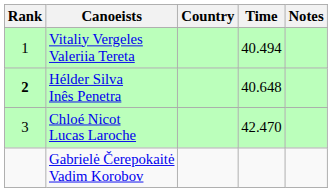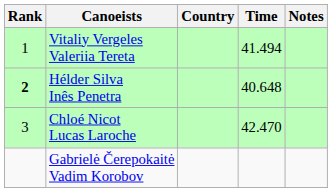 <table class="wikitable" style="text-align:center">
 <tr>
 <th>Rank</th>
 <th>Canoeists</th>
 <th>Country</th>
 <th>Time</th>
 <th>Notes</th>
 </tr>
 <tr bgcolor=bbffbb>
 <td>1</td>
 <td align=left><a href='#'>Vitaliy Vergeles</a><br><a href='#'>Valeriia Tereta</a></td>
 <td align=left></td>
-<td>40.494</td>
+<td>41.494</td>
 <td></td>
 </tr>
 <tr bgcolor=bbffbb>
 <td><strong>2</strong></td>
 <td align=left><a href='#'>Hélder Silva</a><br><a href='#'>Inês Penetra</a></td>
 <td align=left></td>
 <td>40.648</td>
 <td></td>
 </tr>
 <tr bgcolor=bbffbb>
 <td>3</td>
 <td align=left><a href='#'>Chloé Nicot</a><br><a href='#'>Lucas Laroche</a></td>
 <td align=left></td>
 <td>42.470</td>
 <td></td>
 </tr>
 <tr>
 <td></td>
 <td align=left><a href='#'>Gabrielė Čerepokaitė</a><br><a href='#'>Vadim Korobov</a></td>
 <td align=left></td>
 <td></td>
 <td></td>
 </tr>
 </table>
